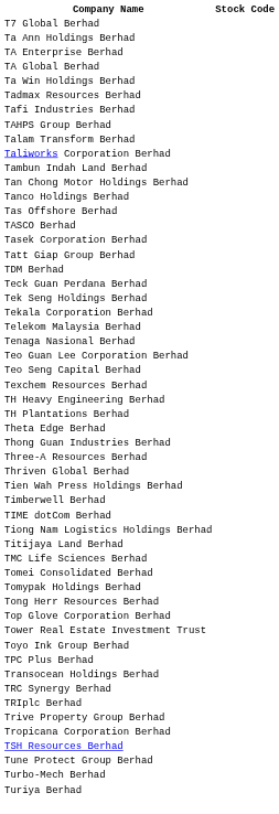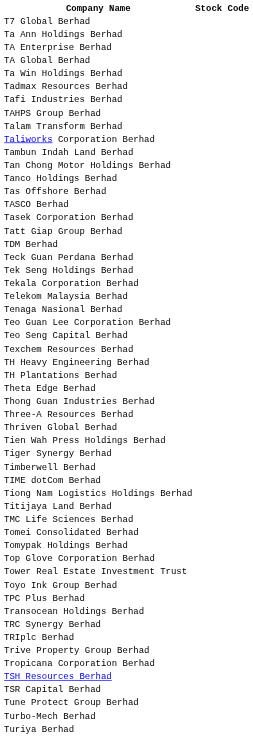 <table style="background:transparent;">
 <tr>
 <th>Company Name</th>
 <th>Stock Code</th>
 </tr>
 <tr>
 <td>T7 Global Berhad</td>
 <td></td>
 </tr>
 <tr>
 <td>Ta Ann Holdings Berhad</td>
 <td></td>
 </tr>
 <tr>
 <td>TA Enterprise Berhad</td>
 <td></td>
 </tr>
 <tr>
 <td>TA Global Berhad</td>
 <td></td>
 </tr>
 <tr>
 <td>Ta Win Holdings Berhad</td>
 <td></td>
 </tr>
 <tr>
 <td>Tadmax Resources Berhad</td>
 <td></td>
 </tr>
 <tr>
 <td>Tafi Industries Berhad</td>
 <td></td>
 </tr>
 <tr>
 <td>TAHPS Group Berhad</td>
 <td></td>
 </tr>
 <tr>
 <td>Talam Transform Berhad</td>
 <td></td>
 </tr>
 <tr>
 <td><a href='#'>Taliworks</a> Corporation Berhad</td>
 <td></td>
 </tr>
 <tr>
 <td>Tambun Indah Land Berhad</td>
 <td></td>
 </tr>
 <tr>
 <td>Tan Chong Motor Holdings Berhad</td>
 <td></td>
 </tr>
 <tr>
 <td>Tanco Holdings Berhad</td>
 <td></td>
 </tr>
 <tr>
 <td>Tas Offshore Berhad</td>
 <td></td>
 </tr>
 <tr>
 <td>TASCO Berhad</td>
 <td></td>
 </tr>
 <tr>
 <td>Tasek Corporation Berhad</td>
 <td></td>
 </tr>
 <tr>
 <td>Tatt Giap Group Berhad</td>
 <td></td>
 </tr>
 <tr>
 <td>TDM Berhad</td>
 <td></td>
 </tr>
 <tr>
 <td>Teck Guan Perdana Berhad</td>
 <td></td>
 </tr>
 <tr>
 <td>Tek Seng Holdings Berhad</td>
 <td></td>
 </tr>
 <tr>
 <td>Tekala Corporation Berhad</td>
 <td></td>
 </tr>
 <tr>
 <td>Telekom Malaysia Berhad</td>
 <td></td>
 </tr>
 <tr>
 <td>Tenaga Nasional Berhad</td>
 <td></td>
 </tr>
 <tr>
 <td>Teo Guan Lee Corporation Berhad</td>
 <td></td>
 </tr>
 <tr>
 <td>Teo Seng Capital Berhad</td>
 <td></td>
 </tr>
 <tr>
 <td>Texchem Resources Berhad</td>
 <td></td>
 </tr>
 <tr>
 <td>TH Heavy Engineering Berhad</td>
 <td></td>
 </tr>
 <tr>
 <td>TH Plantations Berhad</td>
 <td></td>
 </tr>
 <tr>
 <td>Theta Edge Berhad</td>
 <td></td>
 </tr>
 <tr>
 <td>Thong Guan Industries Berhad</td>
 <td></td>
 </tr>
 <tr>
 <td>Three-A Resources Berhad</td>
 <td></td>
 </tr>
 <tr>
 <td>Thriven Global Berhad</td>
 <td></td>
 </tr>
 <tr>
 <td>Tien Wah Press Holdings Berhad</td>
 <td></td>
 </tr>
 <tr>
+<td>Tiger Synergy Berhad</td>
+<td></td>
+</tr>
+<tr>
 <td>Timberwell Berhad</td>
 <td></td>
 </tr>
 <tr>
 <td>TIME dotCom Berhad</td>
 <td></td>
 </tr>
 <tr>
 <td>Tiong Nam Logistics Holdings Berhad</td>
 <td></td>
 </tr>
 <tr>
 <td>Titijaya Land Berhad</td>
 <td></td>
 </tr>
 <tr>
 <td>TMC Life Sciences Berhad</td>
 <td></td>
 </tr>
 <tr>
 <td>Tomei Consolidated Berhad</td>
 <td></td>
 </tr>
 <tr>
 <td>Tomypak Holdings Berhad</td>
-<td></td>
-</tr>
-<tr>
-<td>Tong Herr Resources Berhad</td>
 <td></td>
 </tr>
 <tr>
 <td>Top Glove Corporation Berhad</td>
 <td></td>
 </tr>
 <tr>
 <td>Tower Real Estate Investment Trust</td>
 <td></td>
 </tr>
 <tr>
 <td>Toyo Ink Group Berhad</td>
 <td></td>
 </tr>
 <tr>
 <td>TPC Plus Berhad</td>
 <td></td>
 </tr>
 <tr>
 <td>Transocean Holdings Berhad</td>
 <td></td>
 </tr>
 <tr>
 <td>TRC Synergy Berhad</td>
 <td></td>
 </tr>
 <tr>
 <td>TRIplc Berhad</td>
 <td></td>
 </tr>
 <tr>
 <td>Trive Property Group Berhad</td>
 <td></td>
 </tr>
 <tr>
 <td>Tropicana Corporation Berhad</td>
 <td></td>
 </tr>
 <tr>
 <td><a href='#'>TSH Resources Berhad</a></td>
 <td></td>
 </tr>
 <tr>
+<td>TSR Capital Berhad</td>
+<td></td>
+</tr>
+<tr>
 <td>Tune Protect Group Berhad</td>
 <td></td>
 </tr>
 <tr>
 <td>Turbo-Mech Berhad</td>
 <td></td>
 </tr>
 <tr>
 <td>Turiya Berhad</td>
 <td></td>
 </tr>
 </table>
